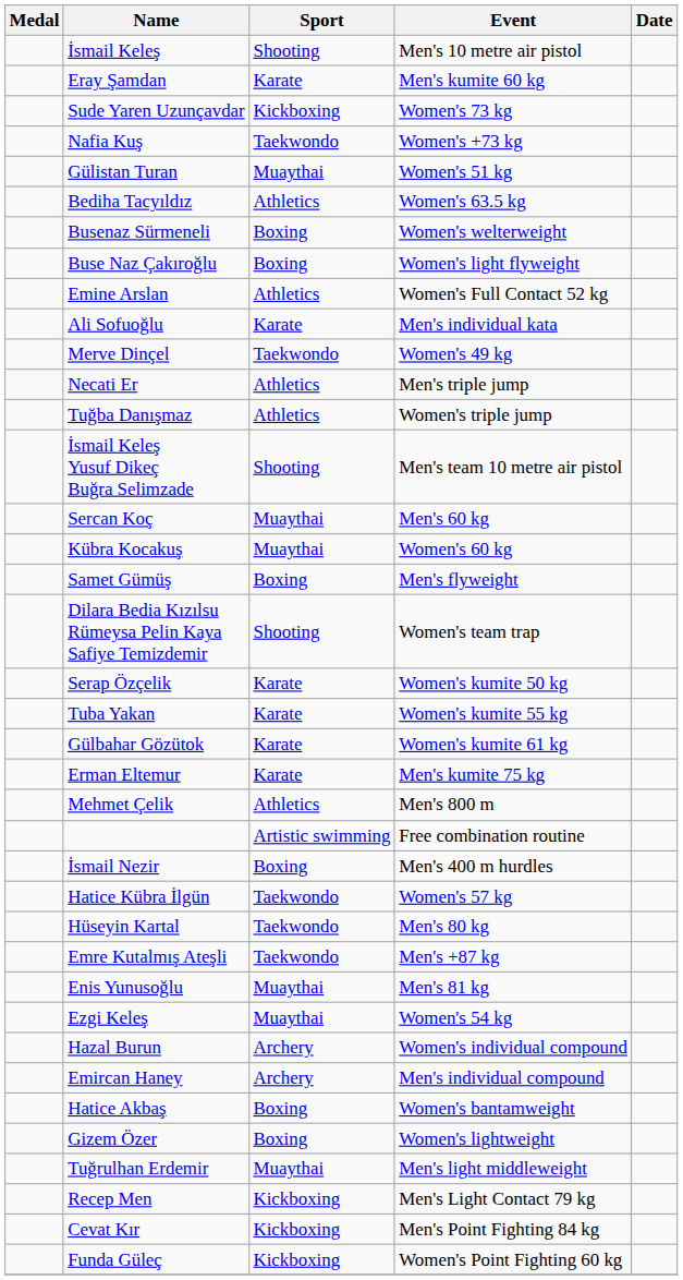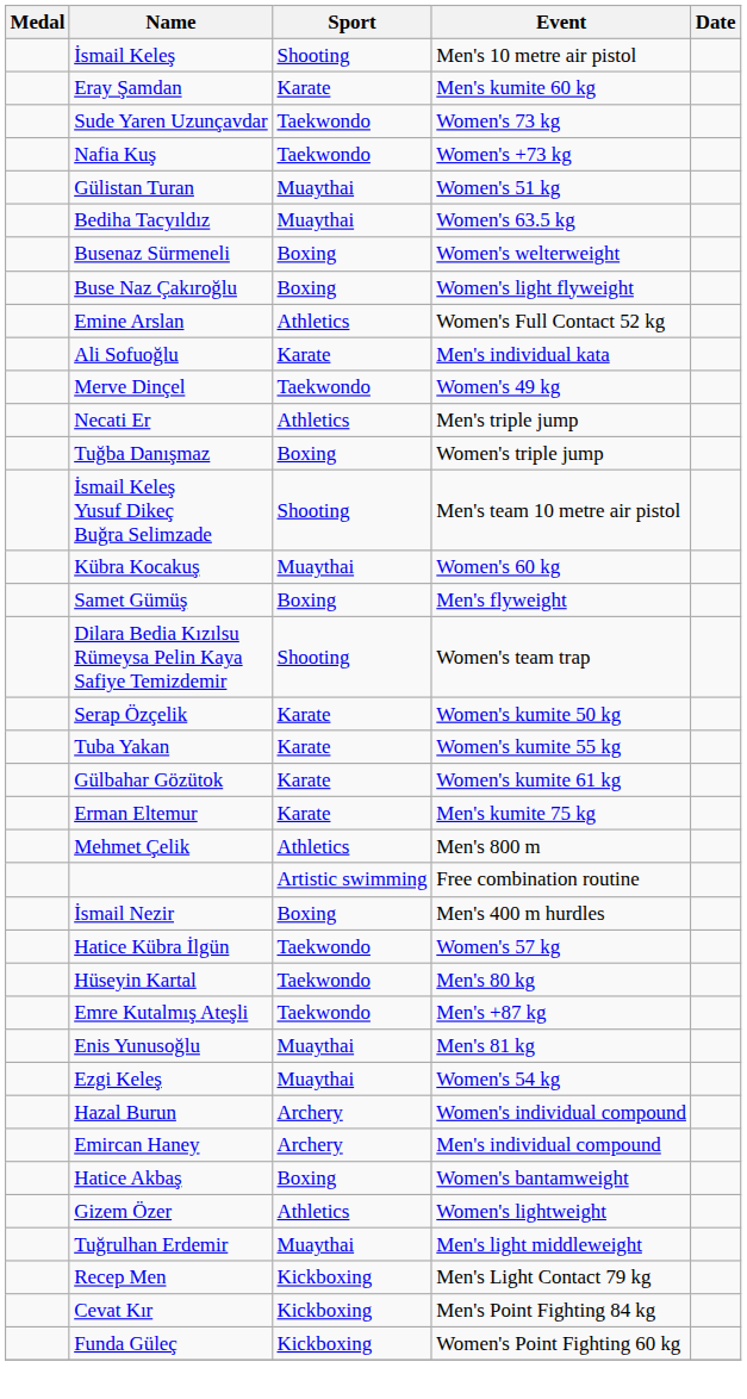 <table class="wikitable sortable" style="font-size: 95%">
 <tr>
 <th>Medal</th>
 <th>Name</th>
 <th>Sport</th>
 <th>Event</th>
 <th>Date</th>
 </tr>
 <tr>
 <td></td>
 <td><a href='#'>İsmail Keleş</a></td>
 <td><a href='#'>Shooting</a></td>
 <td>Men's 10 metre air pistol</td>
 <td></td>
 </tr>
 <tr>
 <td></td>
 <td><a href='#'>Eray Şamdan</a></td>
 <td><a href='#'>Karate</a></td>
 <td><a href='#'>Men's kumite 60 kg</a></td>
 <td></td>
 </tr>
 <tr>
 <td></td>
 <td><a href='#'>Sude Yaren Uzunçavdar</a></td>
-<td><a href='#'>Kickboxing</a></td>
+<td><a href='#'>Taekwondo</a></td>
 <td><a href='#'>Women's 73 kg</a></td>
 <td></td>
 </tr>
 <tr>
 <td></td>
 <td><a href='#'>Nafia Kuş</a></td>
 <td><a href='#'>Taekwondo</a></td>
 <td><a href='#'>Women's +73 kg</a></td>
 <td></td>
 </tr>
 <tr>
 <td></td>
 <td><a href='#'>Gülistan Turan</a></td>
 <td><a href='#'>Muaythai</a></td>
 <td><a href='#'>Women's 51 kg</a></td>
 <td></td>
 </tr>
 <tr>
 <td></td>
 <td><a href='#'>Bediha Tacyıldız</a></td>
-<td><a href='#'>Athletics</a></td>
+<td><a href='#'>Muaythai</a></td>
 <td><a href='#'>Women's 63.5 kg</a></td>
 <td></td>
 </tr>
 <tr>
 <td></td>
 <td><a href='#'>Busenaz Sürmeneli</a></td>
 <td><a href='#'>Boxing</a></td>
 <td><a href='#'>Women's welterweight</a></td>
 <td></td>
 </tr>
 <tr>
 <td></td>
 <td><a href='#'>Buse Naz Çakıroğlu</a></td>
 <td><a href='#'>Boxing</a></td>
 <td><a href='#'>Women's light flyweight</a></td>
 <td></td>
 </tr>
 <tr>
 <td></td>
 <td><a href='#'>Emine Arslan</a></td>
 <td><a href='#'>Athletics</a></td>
 <td>Women's Full Contact 52 kg</td>
 <td></td>
 </tr>
 <tr>
 <td></td>
 <td><a href='#'>Ali Sofuoğlu</a></td>
 <td><a href='#'>Karate</a></td>
 <td><a href='#'>Men's individual kata</a></td>
 <td></td>
 </tr>
 <tr>
 <td></td>
 <td><a href='#'>Merve Dinçel</a></td>
 <td><a href='#'>Taekwondo</a></td>
 <td><a href='#'>Women's 49 kg</a></td>
 <td></td>
 </tr>
 <tr>
 <td></td>
 <td><a href='#'>Necati Er</a></td>
 <td><a href='#'>Athletics</a></td>
 <td>Men's triple jump</td>
 <td></td>
 </tr>
 <tr>
 <td></td>
 <td><a href='#'>Tuğba Danışmaz</a></td>
-<td><a href='#'>Athletics</a></td>
+<td><a href='#'>Boxing</a></td>
 <td>Women's triple jump</td>
 <td></td>
 </tr>
 <tr>
 <td></td>
 <td><a href='#'>İsmail Keleş</a><br><a href='#'>Yusuf Dikeç</a><br><a href='#'>Buğra Selimzade</a></td>
 <td><a href='#'>Shooting</a></td>
 <td>Men's team 10 metre air pistol</td>
-<td></td>
-</tr>
-<tr>
-<td></td>
-<td><a href='#'>Sercan Koç</a></td>
-<td><a href='#'>Muaythai</a></td>
-<td><a href='#'>Men's 60 kg</a></td>
 <td></td>
 </tr>
 <tr>
 <td></td>
 <td><a href='#'>Kübra Kocakuş</a></td>
 <td><a href='#'>Muaythai</a></td>
 <td><a href='#'>Women's 60 kg</a></td>
 <td></td>
 </tr>
 <tr>
 <td></td>
 <td><a href='#'>Samet Gümüş</a></td>
 <td><a href='#'>Boxing</a></td>
 <td><a href='#'>Men's flyweight</a></td>
 <td></td>
 </tr>
 <tr>
 <td></td>
 <td><a href='#'>Dilara Bedia Kızılsu</a><br><a href='#'>Rümeysa Pelin Kaya</a><br><a href='#'>Safiye Temizdemir</a></td>
 <td><a href='#'>Shooting</a></td>
 <td>Women's team trap</td>
 <td></td>
 </tr>
 <tr>
 <td></td>
 <td><a href='#'>Serap Özçelik</a></td>
 <td><a href='#'>Karate</a></td>
 <td><a href='#'>Women's kumite 50 kg</a></td>
 <td></td>
 </tr>
 <tr>
 <td></td>
 <td><a href='#'>Tuba Yakan</a></td>
 <td><a href='#'>Karate</a></td>
 <td><a href='#'>Women's kumite 55 kg</a></td>
 <td></td>
 </tr>
 <tr>
 <td></td>
 <td><a href='#'>Gülbahar Gözütok</a></td>
 <td><a href='#'>Karate</a></td>
 <td><a href='#'>Women's kumite 61 kg</a></td>
 <td></td>
 </tr>
 <tr>
 <td></td>
 <td><a href='#'>Erman Eltemur</a></td>
 <td><a href='#'>Karate</a></td>
 <td><a href='#'>Men's kumite 75 kg</a></td>
 <td></td>
 </tr>
 <tr>
 <td></td>
 <td><a href='#'>Mehmet Çelik</a></td>
 <td><a href='#'>Athletics</a></td>
 <td>Men's 800 m</td>
 <td></td>
 </tr>
 <tr>
 <td></td>
 <td></td>
 <td><a href='#'>Artistic swimming</a></td>
 <td>Free combination routine</td>
 <td></td>
 </tr>
 <tr>
 <td></td>
 <td><a href='#'>İsmail Nezir</a></td>
 <td><a href='#'>Boxing</a></td>
 <td>Men's 400 m hurdles</td>
 <td></td>
 </tr>
 <tr>
 <td></td>
 <td><a href='#'>Hatice Kübra İlgün</a></td>
 <td><a href='#'>Taekwondo</a></td>
 <td><a href='#'>Women's 57 kg</a></td>
 <td></td>
 </tr>
 <tr>
 <td></td>
 <td><a href='#'>Hüseyin Kartal</a></td>
 <td><a href='#'>Taekwondo</a></td>
 <td><a href='#'>Men's 80 kg</a></td>
 <td></td>
 </tr>
 <tr>
 <td></td>
 <td><a href='#'>Emre Kutalmış Ateşli</a></td>
 <td><a href='#'>Taekwondo</a></td>
 <td><a href='#'>Men's +87 kg</a></td>
 <td></td>
 </tr>
 <tr>
 <td></td>
 <td><a href='#'>Enis Yunusoğlu</a></td>
 <td><a href='#'>Muaythai</a></td>
 <td><a href='#'>Men's 81 kg</a></td>
 <td></td>
 </tr>
 <tr>
 <td></td>
 <td><a href='#'>Ezgi Keleş</a></td>
 <td><a href='#'>Muaythai</a></td>
 <td><a href='#'>Women's 54 kg</a></td>
 <td></td>
 </tr>
 <tr>
 <td></td>
 <td><a href='#'>Hazal Burun</a></td>
 <td><a href='#'>Archery</a></td>
 <td><a href='#'>Women's individual compound</a></td>
 <td></td>
 </tr>
 <tr>
 <td></td>
 <td><a href='#'>Emircan Haney</a></td>
 <td><a href='#'>Archery</a></td>
 <td><a href='#'>Men's individual compound</a></td>
 <td></td>
 </tr>
 <tr>
 <td></td>
 <td><a href='#'>Hatice Akbaş</a></td>
 <td><a href='#'>Boxing</a></td>
 <td><a href='#'>Women's bantamweight</a></td>
 <td></td>
 </tr>
 <tr>
 <td></td>
 <td><a href='#'>Gizem Özer</a></td>
-<td><a href='#'>Boxing</a></td>
+<td><a href='#'>Athletics</a></td>
 <td><a href='#'>Women's lightweight</a></td>
 <td></td>
 </tr>
 <tr>
 <td></td>
 <td><a href='#'>Tuğrulhan Erdemir</a></td>
 <td><a href='#'>Muaythai</a></td>
 <td><a href='#'>Men's light middleweight</a></td>
 <td></td>
 </tr>
 <tr>
 <td></td>
 <td><a href='#'>Recep Men</a></td>
 <td><a href='#'>Kickboxing</a></td>
 <td>Men's Light Contact 79 kg</td>
 <td></td>
 </tr>
 <tr>
 <td></td>
 <td><a href='#'>Cevat Kır</a></td>
 <td><a href='#'>Kickboxing</a></td>
 <td>Men's Point Fighting 84 kg</td>
 <td></td>
 </tr>
 <tr>
 <td></td>
 <td><a href='#'>Funda Güleç</a></td>
 <td><a href='#'>Kickboxing</a></td>
 <td>Women's Point Fighting 60 kg</td>
 <td></td>
 </tr>
 <tr>
 </tr>
 </table>
